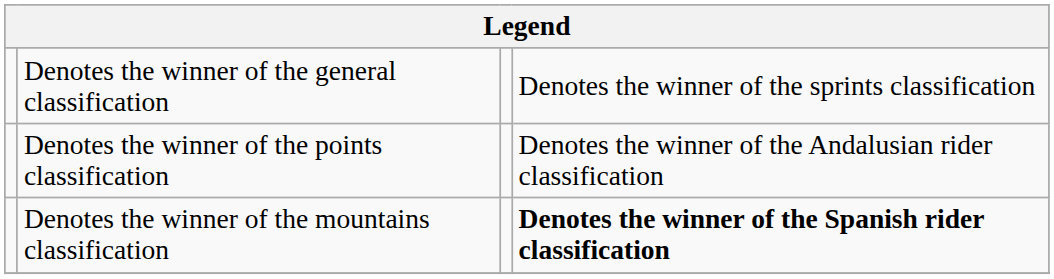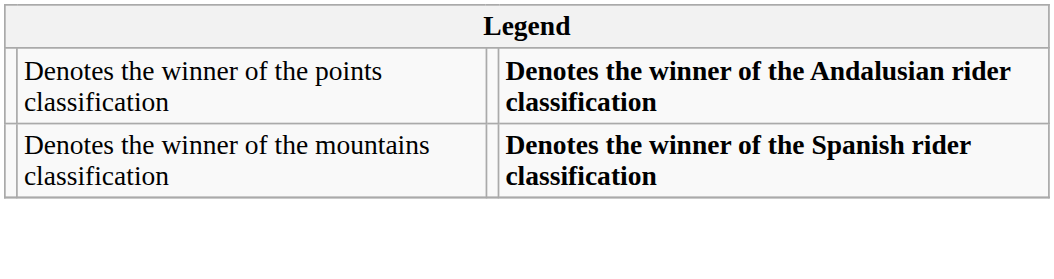 <table class="wikitable">
 <tr>
 <th colspan="4">Legend</th>
 </tr>
 <tr>
 <td></td>
-<td>Denotes the winner of the general classification</td>
-<td></td>
-<td>Denotes the winner of the sprints classification</td>
-</tr>
-<tr>
-<td></td>
 <td>Denotes the winner of the points classification</td>
 <td></td>
-<td>Denotes the winner of the Andalusian rider classification</td>
+<td><strong>Denotes the winner of the Andalusian rider classification</strong></td>
 </tr>
 <tr>
 <td></td>
 <td>Denotes the winner of the mountains classification</td>
 <td></td>
 <td><strong>Denotes the winner of the Spanish rider classification</strong></td>
 </tr>
 <tr>
 </tr>
 </table>
